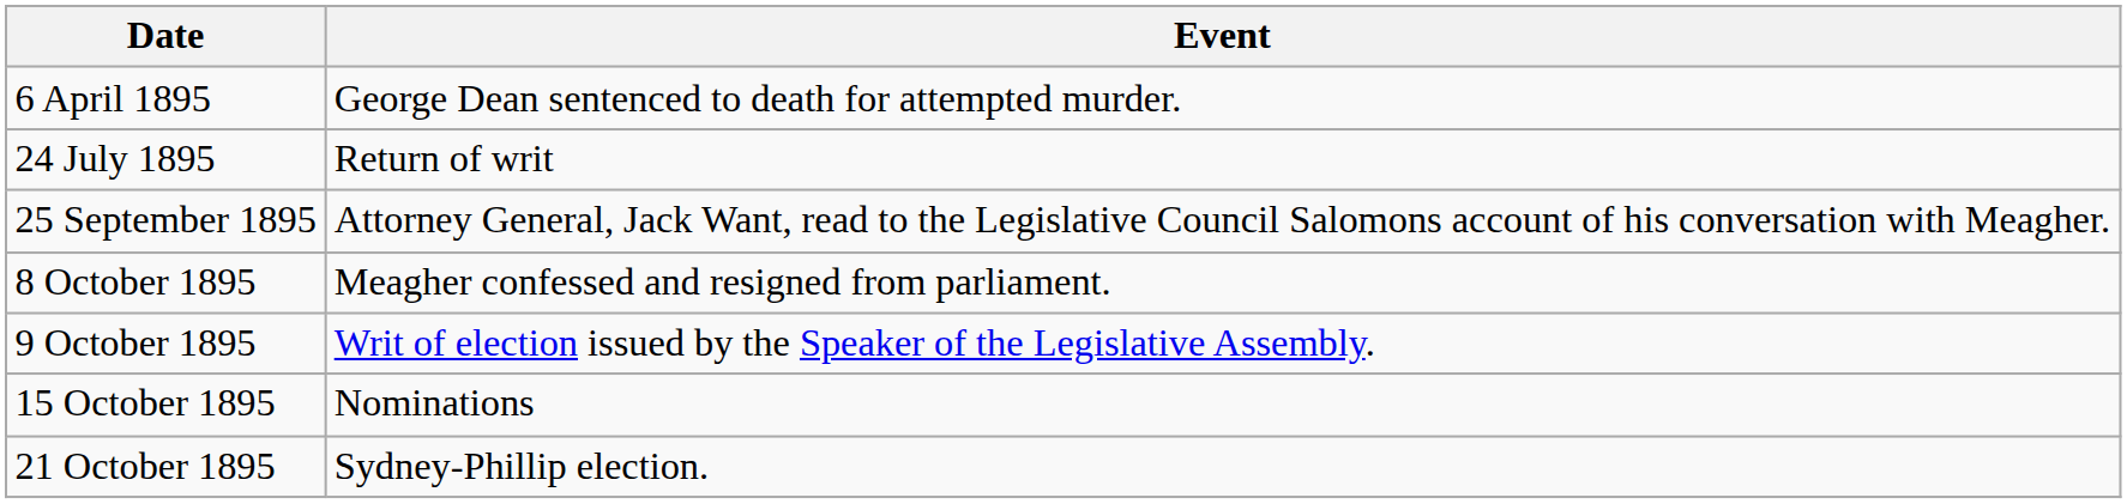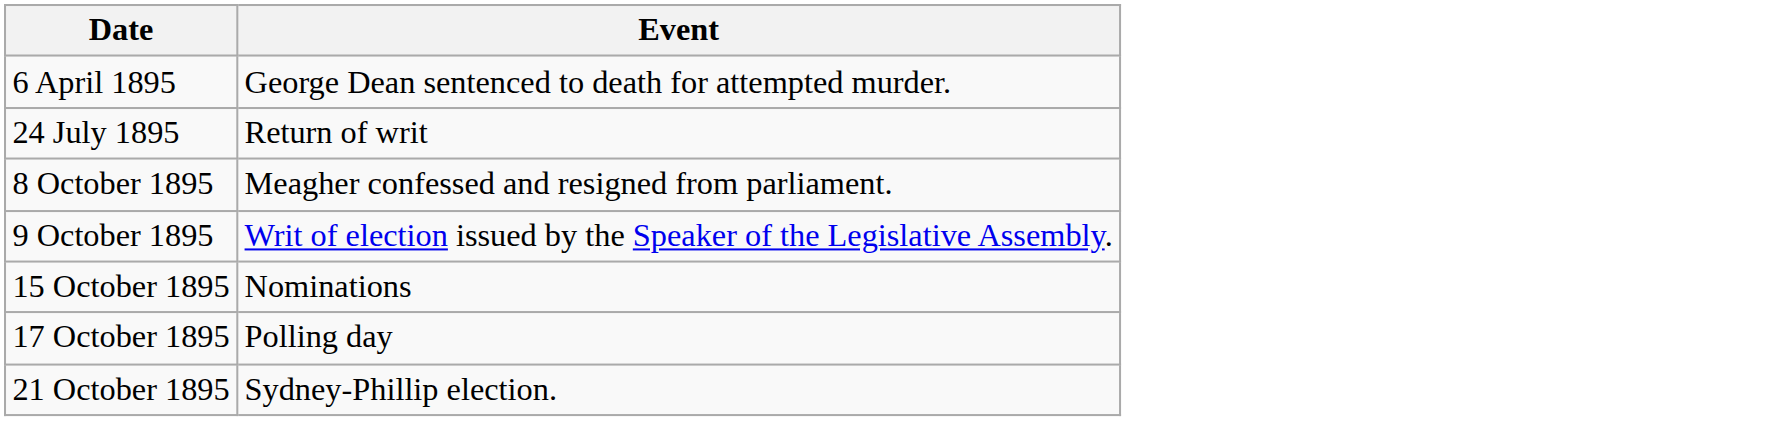 <table class="wikitable">
 <tr>
 <th>Date</th>
 <th>Event</th>
 </tr>
 <tr>
 <td>6 April 1895</td>
 <td>George Dean sentenced to death for attempted murder.</td>
 </tr>
 <tr>
 <td>24 July 1895</td>
 <td>Return of writ</td>
 </tr>
 <tr>
-<td>25 September 1895</td>
-<td>Attorney General, Jack Want, read to the Legislative Council Salomons account of his conversation with Meagher.</td>
-</tr>
-<tr>
 <td>8 October 1895</td>
 <td>Meagher confessed and resigned from parliament.</td>
 </tr>
 <tr>
 <td>9 October 1895</td>
 <td><a href='#'>Writ of election</a> issued by the <a href='#'>Speaker of the Legislative Assembly</a>.</td>
 </tr>
 <tr>
 <td>15 October 1895</td>
 <td>Nominations</td>
 </tr>
 <tr>
+<td>17 October 1895</td>
+<td>Polling day</td>
+</tr>
+<tr>
 <td>21 October 1895</td>
 <td>Sydney-Phillip election.</td>
 </tr>
 </table>
